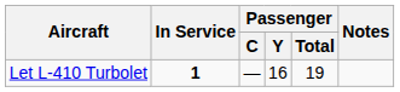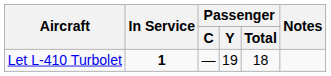 <table class="wikitable" style="text-align:center;">
 <tr>
 <th rowspan="2">Aircraft</th>
 <th rowspan="2">In Service</th>
 <th colspan="3">Passenger</th>
 <th rowspan="2">Notes</th>
 </tr>
 <tr>
 <th><abbr>C</abbr></th>
 <th><abbr>Y</abbr></th>
 <th>Total</th>
 </tr>
 <tr>
 <td><a href='#'>Let L-410 Turbolet</a></td>
 <td><strong>1</strong></td>
 <td>—</td>
-<td>16</td>
 <td>19</td>
+<td>18</td>
 <td></td>
 </tr>
 </table>
